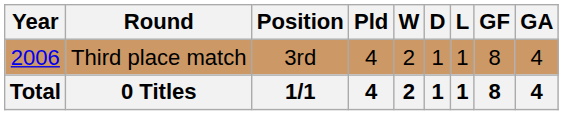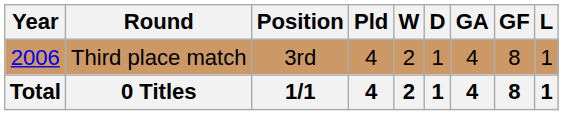 <table class="wikitable" style="text-align: center;">
 <tr>
 <th>Year</th>
 <th>Round</th>
 <th>Position</th>
 <th>Pld</th>
 <th>W</th>
 <th>D</th>
+<th>GA</th>
+<th>GF</th>
 <th>L</th>
-<th>GF</th>
-<th>GA</th>
 </tr>
 <tr style="background:#cc9966">
 <td> <a href='#'>2006</a></td>
 <td>Third place match</td>
 <td>3rd</td>
 <td>4</td>
 <td>2</td>
 <td>1</td>
+<td>4</td>
+<td>8</td>
 <td>1</td>
-<td>8</td>
-<td>4</td>
 </tr>
 <tr>
 <th>Total</th>
 <th>0 Titles</th>
 <th>1/1</th>
 <th>4</th>
 <th>2</th>
 <th>1</th>
+<th>4</th>
+<th>8</th>
 <th>1</th>
-<th>8</th>
-<th>4</th>
 </tr>
 </table>
